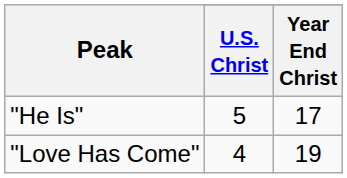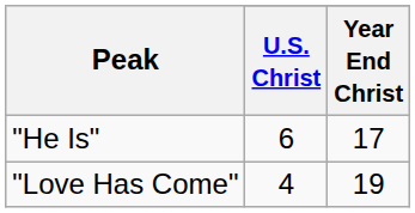 <table class="wikitable">
 <tr>
 <th rowspan="2">Peak</th>
 </tr>
 <tr>
 <th width="25"><small><a href='#'>U.S.<br>Christ</a></small></th>
 <th width="25"><small>Year<br>End<br>Christ</small></th>
 </tr>
 <tr>
 <td>"He Is"</td>
-<td style="text-align:center;">5</td>
+<td style="text-align:center;">6</td>
 <td style="text-align:center;">17</td>
 </tr>
 <tr>
 <td>"Love Has Come"</td>
 <td style="text-align:center;">4</td>
 <td style="text-align:center;">19</td>
 </tr>
 </table>
